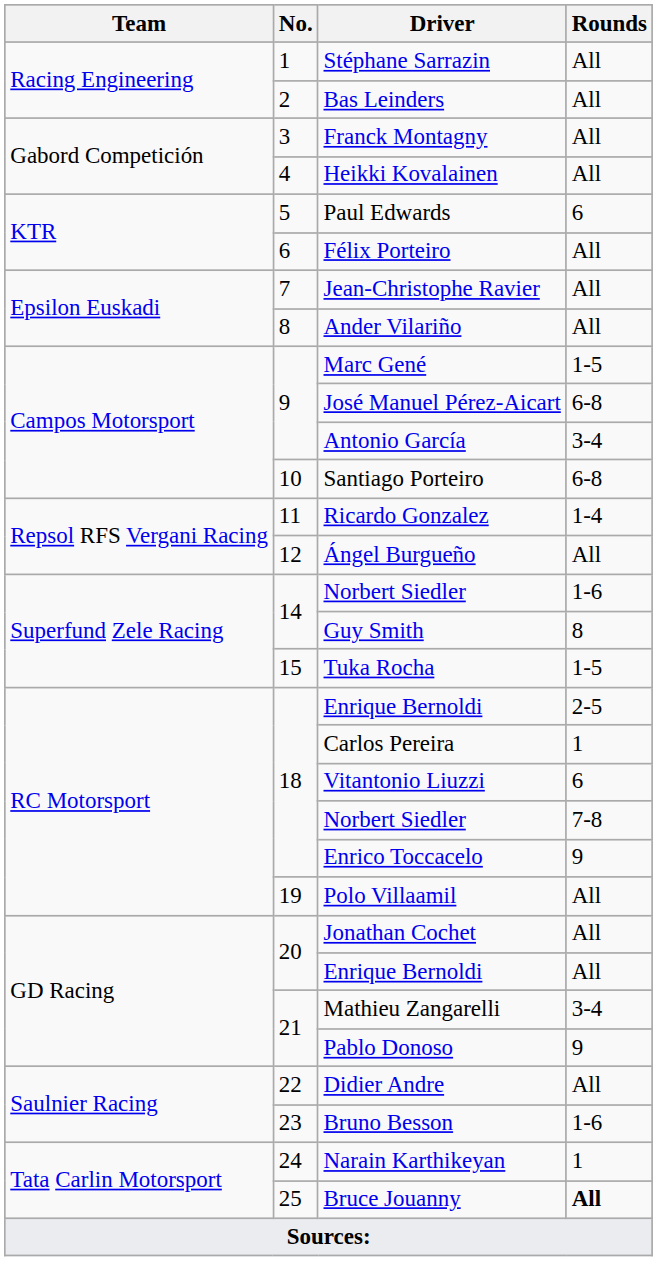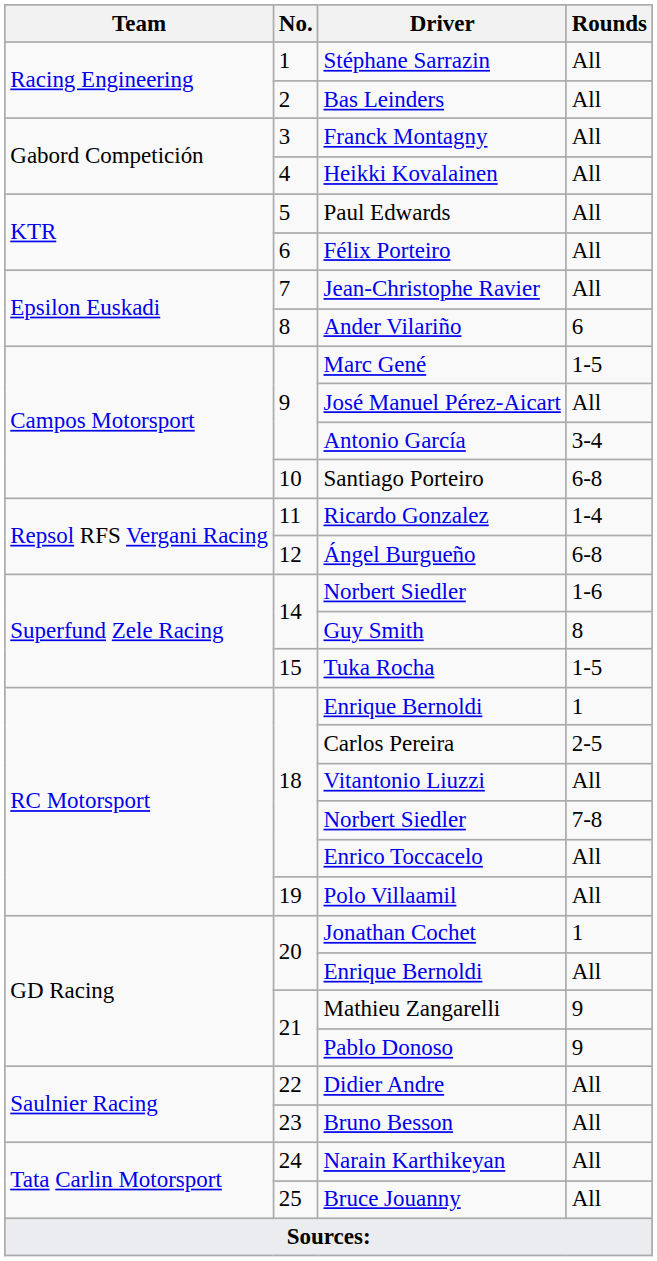 <table class="wikitable" style="font-size: 85%;">
 <tr>
 <th>Team</th>
 <th>No.</th>
 <th>Driver</th>
 <th>Rounds</th>
 </tr>
 <tr>
 <td rowspan=2> <a href='#'>Racing Engineering</a></td>
 <td>1</td>
 <td> <a href='#'>Stéphane Sarrazin</a></td>
 <td>All</td>
 </tr>
 <tr>
 <td>2</td>
 <td> <a href='#'>Bas Leinders</a></td>
 <td>All</td>
 </tr>
 <tr>
 <td rowspan=2> Gabord Competición</td>
 <td>3</td>
 <td> <a href='#'>Franck Montagny</a></td>
 <td>All</td>
 </tr>
 <tr>
 <td>4</td>
 <td> <a href='#'>Heikki Kovalainen</a></td>
 <td>All</td>
 </tr>
 <tr>
 <td rowspan=2> <a href='#'>KTR</a></td>
 <td>5</td>
 <td> Paul Edwards</td>
-<td>6</td>
+<td>All</td>
 </tr>
 <tr>
 <td>6</td>
 <td> <a href='#'>Félix Porteiro</a></td>
 <td>All</td>
 </tr>
 <tr>
 <td rowspan=2> <a href='#'>Epsilon Euskadi</a></td>
 <td>7</td>
 <td> <a href='#'>Jean-Christophe Ravier</a></td>
 <td>All</td>
 </tr>
 <tr>
 <td>8</td>
 <td> <a href='#'>Ander Vilariño</a></td>
-<td>All</td>
+<td>6</td>
 </tr>
 <tr>
 <td rowspan=4> <a href='#'>Campos Motorsport</a></td>
 <td rowspan=3>9</td>
 <td> <a href='#'>Marc Gené</a></td>
 <td>1-5</td>
 </tr>
 <tr>
 <td nowrap> <a href='#'>José Manuel Pérez-Aicart</a></td>
-<td>6-8</td>
+<td>All</td>
 </tr>
 <tr>
 <td> <a href='#'>Antonio García</a></td>
 <td>3-4</td>
 </tr>
 <tr>
 <td>10</td>
 <td> Santiago Porteiro</td>
 <td>6-8</td>
 </tr>
 <tr>
 <td rowspan=2 nowrap> <a href='#'>Repsol</a> RFS <a href='#'>Vergani Racing</a></td>
 <td>11</td>
 <td> <a href='#'>Ricardo Gonzalez</a></td>
 <td>1-4</td>
 </tr>
 <tr>
 <td>12</td>
 <td> <a href='#'>Ángel Burgueño</a></td>
-<td>All</td>
+<td>6-8</td>
 </tr>
 <tr>
 <td rowspan=3> <a href='#'>Superfund</a> <a href='#'>Zele Racing</a></td>
 <td rowspan=2>14</td>
 <td> <a href='#'>Norbert Siedler</a></td>
 <td>1-6</td>
 </tr>
 <tr>
 <td> <a href='#'>Guy Smith</a></td>
 <td>8</td>
 </tr>
 <tr>
 <td>15</td>
 <td> <a href='#'>Tuka Rocha</a></td>
 <td>1-5</td>
 </tr>
 <tr>
 <td rowspan=6> <a href='#'>RC Motorsport</a></td>
 <td rowspan=5>18</td>
 <td> <a href='#'>Enrique Bernoldi</a></td>
+<td>1</td>
+</tr>
+<tr>
+<td> Carlos Pereira</td>
 <td>2-5</td>
 </tr>
 <tr>
-<td> Carlos Pereira</td>
-<td>1</td>
-</tr>
-<tr>
 <td> <a href='#'>Vitantonio Liuzzi</a></td>
-<td>6</td>
+<td>All</td>
 </tr>
 <tr>
 <td> <a href='#'>Norbert Siedler</a></td>
 <td>7-8</td>
 </tr>
 <tr>
 <td> <a href='#'>Enrico Toccacelo</a></td>
-<td>9</td>
+<td>All</td>
 </tr>
 <tr>
 <td>19</td>
 <td> <a href='#'>Polo Villaamil</a></td>
 <td>All</td>
 </tr>
 <tr>
 <td rowspan=4> GD Racing</td>
 <td rowspan=2>20</td>
 <td> <a href='#'>Jonathan Cochet</a></td>
-<td>All</td>
+<td>1</td>
 </tr>
 <tr>
 <td> <a href='#'>Enrique Bernoldi</a></td>
 <td>All</td>
 </tr>
 <tr>
 <td rowspan=2>21</td>
 <td> Mathieu Zangarelli</td>
-<td>3-4</td>
+<td>9</td>
 </tr>
 <tr>
 <td> <a href='#'>Pablo Donoso</a></td>
 <td>9</td>
 </tr>
 <tr>
 <td rowspan=2> <a href='#'>Saulnier Racing</a></td>
 <td>22</td>
 <td> <a href='#'>Didier Andre</a></td>
 <td>All</td>
 </tr>
 <tr>
 <td>23</td>
 <td> <a href='#'>Bruno Besson</a></td>
-<td>1-6</td>
+<td>All</td>
 </tr>
 <tr>
 <td rowspan=2> <a href='#'>Tata</a> <a href='#'>Carlin Motorsport</a></td>
 <td>24</td>
 <td> <a href='#'>Narain Karthikeyan</a></td>
-<td>1</td>
+<td>All</td>
 </tr>
 <tr>
 <td>25</td>
 <td> <a href='#'>Bruce Jouanny</a></td>
-<td><strong>All</strong></td>
+<td>All</td>
 </tr>
 <tr class="sortbottom">
 <td colspan="4" style="background-color:#EAECF0;text-align:center"><strong>Sources:</strong></td>
 </tr>
 </table>
